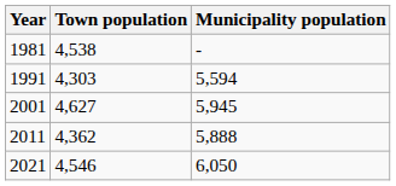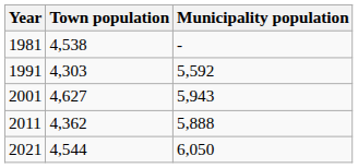 <table class="wikitable">
 <tr>
 <th>Year</th>
 <th>Town population</th>
 <th>Municipality population</th>
 </tr>
 <tr>
 <td>1981</td>
 <td>4,538</td>
 <td>-</td>
 </tr>
 <tr>
 <td>1991</td>
 <td>4,303</td>
-<td>5,594</td>
+<td>5,592</td>
 </tr>
 <tr>
 <td>2001</td>
 <td>4,627</td>
-<td>5,945</td>
+<td>5,943</td>
 </tr>
 <tr>
 <td>2011</td>
 <td>4,362</td>
 <td>5,888</td>
 </tr>
 <tr>
 <td>2021</td>
-<td>4,546</td>
+<td>4,544</td>
 <td>6,050</td>
 </tr>
 </table>
